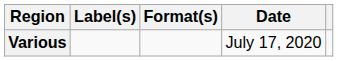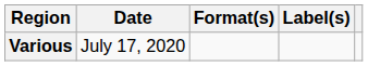 <table class="wikitable plainrowheaders">
 <tr>
 <th>Region</th>
+<th>Date</th>
+<th>Format(s)</th>
 <th>Label(s)</th>
-<th>Format(s)</th>
-<th>Date</th>
 <th></th>
 </tr>
 <tr>
 <th scope="row">Various</th>
+<td>July 17, 2020</td>
 <td></td>
 <td></td>
-<td>July 17, 2020</td>
 <td style="text-align: center;"></td>
 </tr>
 </table>
